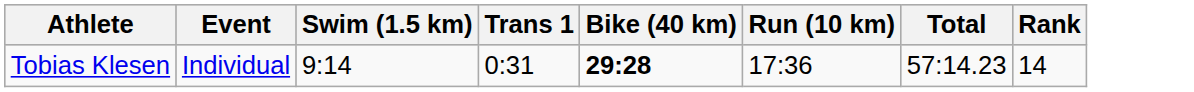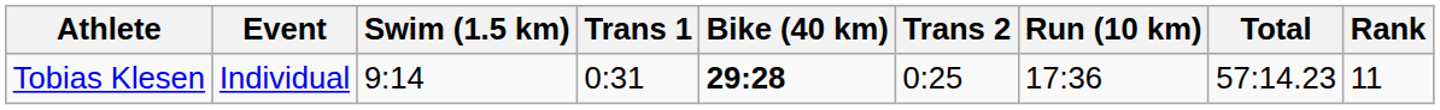 <table class="wikitable" border="1">
 <tr>
 <th>Athlete</th>
 <th>Event</th>
 <th>Swim (1.5 km)</th>
 <th>Trans 1</th>
 <th>Bike (40 km)</th>
+<th>Trans 2</th>
 <th>Run (10 km)</th>
 <th>Total</th>
 <th>Rank</th>
 </tr>
 <tr>
 <td><a href='#'>Tobias Klesen</a></td>
 <td><a href='#'>Individual</a></td>
 <td>9:14</td>
 <td>0:31</td>
 <td><strong>29:28</strong></td>
+<td>0:25</td>
 <td>17:36</td>
 <td>57:14.23</td>
-<td>14</td>
+<td>11</td>
 </tr>
 </table>
